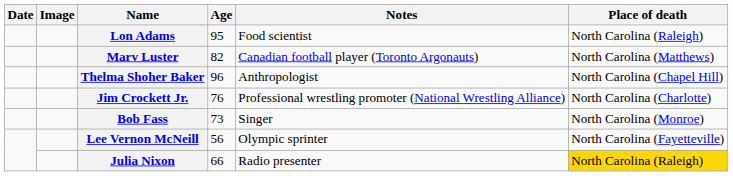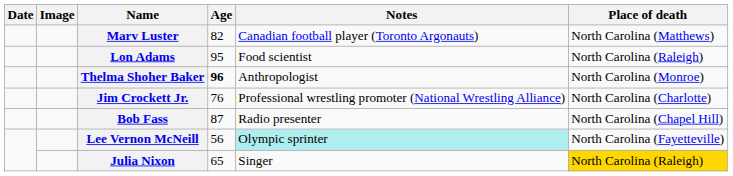 <table class="wikitable sortable plainrowheaders">
 <tr valign=bottom>
 <th scope="col">Date</th>
 <th scope="col">Image</th>
 <th scope="col">Name</th>
 <th scope="col">Age</th>
 <th scope="col">Notes</th>
 <th scope="col">Place of death</th>
 </tr>
 <tr>
 <td></td>
 <td></td>
+<th scope="row"><a href='#'>Marv Luster</a></th>
+<td>82</td>
+<td><a href='#'>Canadian football</a> player (<a href='#'>Toronto Argonauts</a>)</td>
+<td>North Carolina (<a href='#'>Matthews</a>)</td>
+</tr>
+<tr>
+<td></td>
+<td></td>
 <th scope="row"><a href='#'>Lon Adams</a></th>
 <td>95</td>
 <td>Food scientist</td>
 <td>North Carolina (<a href='#'>Raleigh</a>)</td>
 </tr>
 <tr>
 <td></td>
 <td></td>
-<th scope="row"><a href='#'>Marv Luster</a></th>
-<td>82</td>
-<td><a href='#'>Canadian football</a> player (<a href='#'>Toronto Argonauts</a>)</td>
-<td>North Carolina (<a href='#'>Matthews</a>)</td>
-</tr>
-<tr>
-<td></td>
-<td></td>
 <th scope="row"><a href='#'>Thelma Shoher Baker</a></th>
-<td>96</td>
+<td><strong>96</strong></td>
 <td>Anthropologist</td>
-<td>North Carolina (<a href='#'>Chapel Hill</a>)</td>
+<td>North Carolina (<a href='#'>Monroe</a>)</td>
 </tr>
 <tr>
 <td></td>
 <td></td>
 <th scope="row"><a href='#'>Jim Crockett Jr.</a></th>
 <td>76</td>
 <td>Professional wrestling promoter (<a href='#'>National Wrestling Alliance</a>)</td>
 <td>North Carolina (<a href='#'>Charlotte</a>)</td>
 </tr>
 <tr>
 <td></td>
 <td></td>
 <th scope="row"><a href='#'>Bob Fass</a></th>
-<td>73</td>
-<td>Singer</td>
-<td>North Carolina (<a href='#'>Monroe</a>)</td>
+<td>87</td>
+<td>Radio presenter</td>
+<td>North Carolina (<a href='#'>Chapel Hill</a>)</td>
 </tr>
 <tr>
 <td rowspan="2"></td>
 <td></td>
 <th scope="row"><a href='#'>Lee Vernon McNeill</a></th>
 <td>56</td>
-<td>Olympic sprinter</td>
+<td style="background: paleturquoise;">Olympic sprinter</td>
 <td>North Carolina (<a href='#'>Fayetteville</a>)</td>
 </tr>
 <tr>
 <td></td>
 <th scope="row"><a href='#'>Julia Nixon</a></th>
-<td>66</td>
-<td>Radio presenter</td>
+<td>65</td>
+<td>Singer</td>
 <td style="background: gold;">North Carolina (Raleigh)</td>
 </tr>
 </table>
